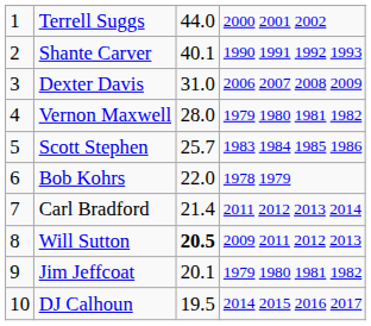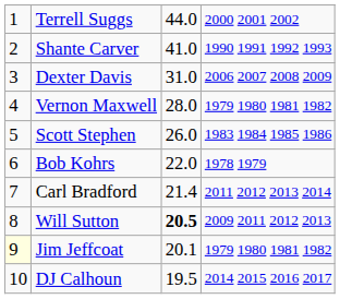 <table class="wikitable">
 <tr>
 </tr>
 <tr>
 <td>1</td>
 <td><a href='#'>Terrell Suggs</a></td>
 <td>44.0</td>
 <td style="font-size:80%;"><a href='#'>2000</a> <a href='#'>2001</a> <a href='#'>2002</a></td>
 </tr>
 <tr>
 <td>2</td>
 <td><a href='#'>Shante Carver</a></td>
-<td>40.1</td>
+<td>41.0</td>
 <td style="font-size:80%;"><a href='#'>1990</a> <a href='#'>1991</a> <a href='#'>1992</a> <a href='#'>1993</a></td>
 </tr>
 <tr>
 <td>3</td>
 <td><a href='#'>Dexter Davis</a></td>
 <td>31.0</td>
 <td style="font-size:80%;"><a href='#'>2006</a> <a href='#'>2007</a> <a href='#'>2008</a> <a href='#'>2009</a></td>
 </tr>
 <tr>
 <td>4</td>
 <td><a href='#'>Vernon Maxwell</a></td>
 <td>28.0</td>
 <td style="font-size:80%;"><a href='#'>1979</a> <a href='#'>1980</a> <a href='#'>1981</a> <a href='#'>1982</a></td>
 </tr>
 <tr>
 <td>5</td>
 <td><a href='#'>Scott Stephen</a></td>
-<td>25.7</td>
+<td>26.0</td>
 <td style="font-size:80%;"><a href='#'>1983</a> <a href='#'>1984</a> <a href='#'>1985</a> <a href='#'>1986</a></td>
 </tr>
 <tr>
 <td>6</td>
 <td><a href='#'>Bob Kohrs</a></td>
 <td>22.0</td>
 <td style="font-size:80%;"><a href='#'>1978</a> <a href='#'>1979</a></td>
 </tr>
 <tr>
 <td>7</td>
 <td>Carl Bradford</td>
 <td>21.4</td>
 <td style="font-size:80%;"><a href='#'>2011</a> <a href='#'>2012</a> <a href='#'>2013</a> <a href='#'>2014</a></td>
 </tr>
 <tr>
 <td>8</td>
 <td><a href='#'>Will Sutton</a></td>
 <td><strong>20.5</strong></td>
 <td style="font-size:80%;"><a href='#'>2009</a> <a href='#'>2011</a> <a href='#'>2012</a> <a href='#'>2013</a></td>
 </tr>
 <tr>
-<td>9</td>
+<td style="background: lightyellow;">9</td>
 <td><a href='#'>Jim Jeffcoat</a></td>
 <td>20.1</td>
 <td style="font-size:80%;"><a href='#'>1979</a> <a href='#'>1980</a> <a href='#'>1981</a> <a href='#'>1982</a></td>
 </tr>
 <tr>
 <td>10</td>
 <td><a href='#'>DJ Calhoun</a></td>
 <td>19.5</td>
 <td style="font-size:80%;"><a href='#'>2014</a> <a href='#'>2015</a> <a href='#'>2016</a> <a href='#'>2017</a></td>
 </tr>
 </table>
